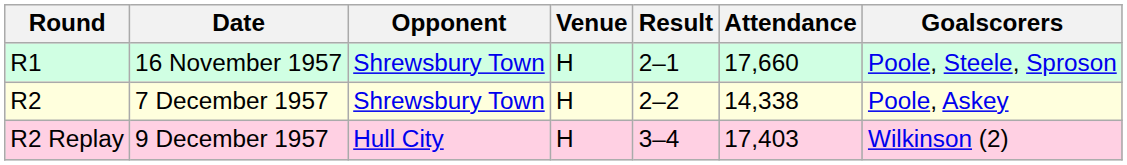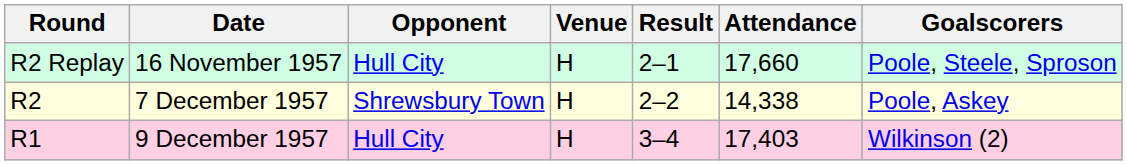 <table class="wikitable">
 <tr>
 <th>Round</th>
 <th>Date</th>
 <th>Opponent</th>
 <th>Venue</th>
 <th>Result</th>
 <th>Attendance</th>
 <th>Goalscorers</th>
 </tr>
 <tr style="background-color: #d0ffe3;">
-<td>R1</td>
+<td>R2 Replay</td>
 <td>16 November 1957</td>
-<td><a href='#'>Shrewsbury Town</a></td>
+<td><a href='#'>Hull City</a></td>
 <td>H</td>
 <td>2–1</td>
 <td>17,660</td>
 <td><a href='#'>Poole</a>, <a href='#'>Steele</a>, <a href='#'>Sproson</a></td>
 </tr>
 <tr style="background-color: #ffffdd;">
 <td>R2</td>
 <td>7 December 1957</td>
 <td><a href='#'>Shrewsbury Town</a></td>
 <td>H</td>
 <td>2–2</td>
 <td>14,338</td>
 <td><a href='#'>Poole</a>, <a href='#'>Askey</a></td>
 </tr>
 <tr style="background-color: #ffd0e3;">
-<td>R2 Replay</td>
+<td>R1</td>
 <td>9 December 1957</td>
 <td><a href='#'>Hull City</a></td>
 <td>H</td>
 <td>3–4</td>
 <td>17,403</td>
 <td><a href='#'>Wilkinson</a> (2)</td>
 </tr>
 </table>
